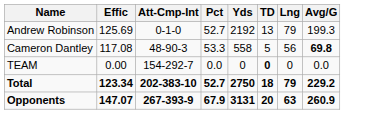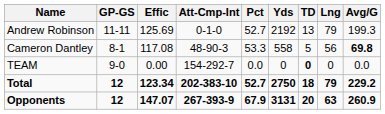 <table class="wikitable" style="white-space:nowrap;">
 <tr>
 <th>Name</th>
+<th>GP-GS</th>
 <th>Effic</th>
 <th>Att-Cmp-Int</th>
 <th>Pct</th>
 <th>Yds</th>
 <th>TD</th>
 <th>Lng</th>
 <th>Avg/G</th>
 </tr>
 <tr>
 <td>Andrew Robinson</td>
+<td align="center">11-11</td>
 <td align="center">125.69</td>
 <td align="center">0-1-0</td>
 <td align="center">52.7</td>
 <td align="center">2192</td>
 <td align="center">13</td>
 <td align="center">79</td>
 <td align="center">199.3</td>
 </tr>
 <tr>
 <td>Cameron Dantley</td>
+<td align="center">8-1</td>
 <td align="center">117.08</td>
 <td align="center">48-90-3</td>
 <td align="center">53.3</td>
 <td align="center">558</td>
 <td align="center">5</td>
 <td align="center">56</td>
 <td align="center"><strong>69.8</strong></td>
 </tr>
 <tr>
 <td>TEAM</td>
+<td align="center">9-0</td>
 <td align="center">0.00</td>
 <td align="center">154-292-7</td>
 <td align="center">0.0</td>
 <td align="center">0</td>
 <td align="center"><strong>0</strong></td>
 <td align="center">0</td>
 <td align="center">0.0</td>
 </tr>
 <tr>
 <td><strong>Total</strong></td>
+<td align="center"><strong>12</strong></td>
 <td align="center"><strong>123.34</strong></td>
 <td align="center"><strong>202-383-10</strong></td>
 <td align="center"><strong>52.7</strong></td>
 <td align="center"><strong>2750</strong></td>
 <td align="center"><strong>18</strong></td>
 <td align="center"><strong>79</strong></td>
 <td align="center"><strong>229.2</strong></td>
 </tr>
 <tr>
 <td><strong>Opponents</strong></td>
+<td align="center"><strong>12</strong></td>
 <td align="center"><strong>147.07</strong></td>
 <td align="center"><strong>267-393-9</strong></td>
 <td align="center"><strong>67.9</strong></td>
 <td align="center"><strong>3131</strong></td>
 <td align="center"><strong>20</strong></td>
 <td align="center"><strong>63</strong></td>
 <td align="center"><strong>260.9</strong></td>
 </tr>
 </table>
